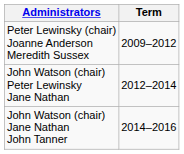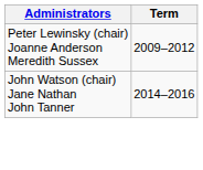 <table class="wikitable">
 <tr>
 <th><a href='#'>Administrators</a></th>
 <th>Term</th>
 </tr>
 <tr>
 <td>Peter Lewinsky (chair)<br>Joanne Anderson<br>Meredith Sussex </td>
 <td>2009–2012</td>
 </tr>
 <tr>
-<td>John Watson (chair)<br>Peter Lewinsky<br>Jane Nathan</td>
-<td>2012–2014</td>
-</tr>
-<tr>
 <td>John Watson (chair)<br>Jane Nathan<br>John Tanner</td>
 <td>2014–2016</td>
 </tr>
 </table>
